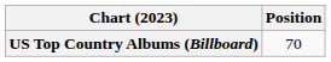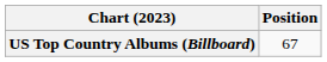 <table class="wikitable plainrowheaders" style="text-align:center">
 <tr>
 <th scope="col">Chart (2023)</th>
 <th scope="col">Position</th>
 </tr>
 <tr>
 <th scope="row">US Top Country Albums (<em>Billboard</em>)</th>
-<td>70</td>
+<td>67</td>
 </tr>
 </table>
